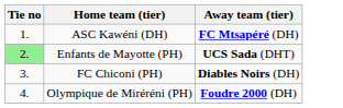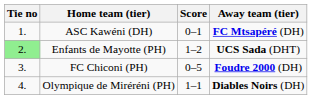 <table class="wikitable" style="text-align: center">
 <tr>
 <th>Tie no</th>
 <th>Home team (tier)</th>
+<th>Score</th>
 <th>Away team (tier)</th>
 </tr>
 <tr>
 <td>1.</td>
 <td> ASC Kawéni (DH)</td>
+<td>0–1</td>
 <td><strong><a href='#'>FC Mtsapéré</a></strong> (DH) </td>
 </tr>
 <tr>
 <td style="background: lightgreen;">2.</td>
 <td> Enfants de Mayotte (PH)</td>
+<td>1–2</td>
 <td><strong>UCS Sada</strong> (DHT) </td>
 </tr>
 <tr>
 <td>3.</td>
 <td> FC Chiconi (PH)</td>
-<td><strong>Diables Noirs</strong> (DH) </td>
+<td>0–5</td>
+<td><strong><a href='#'>Foudre 2000</a></strong> (DH) </td>
 </tr>
 <tr>
 <td>4.</td>
 <td> Olympique de Miréréni (PH)</td>
-<td><strong><a href='#'>Foudre 2000</a></strong> (DH) </td>
+<td>1–1 </td>
+<td><strong>Diables Noirs</strong> (DH) </td>
 </tr>
 </table>
